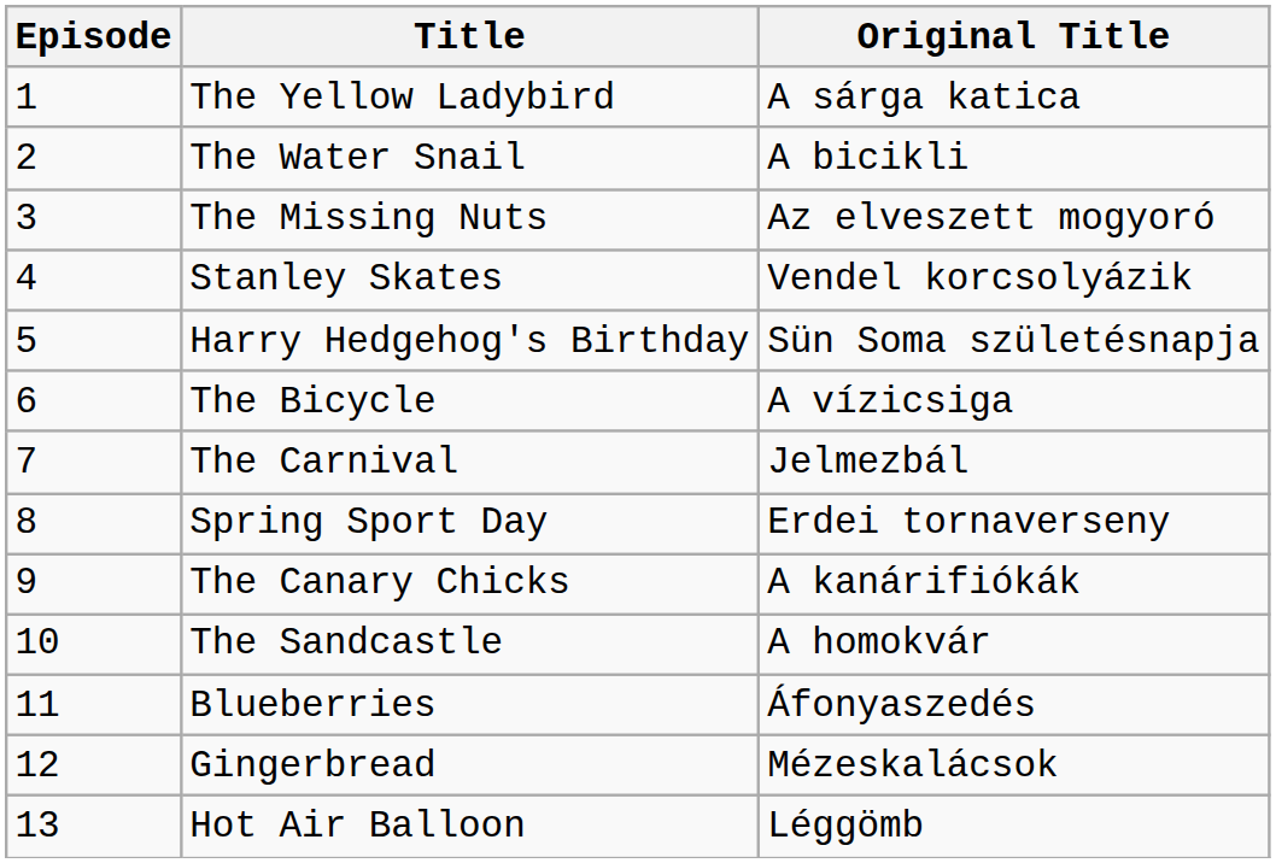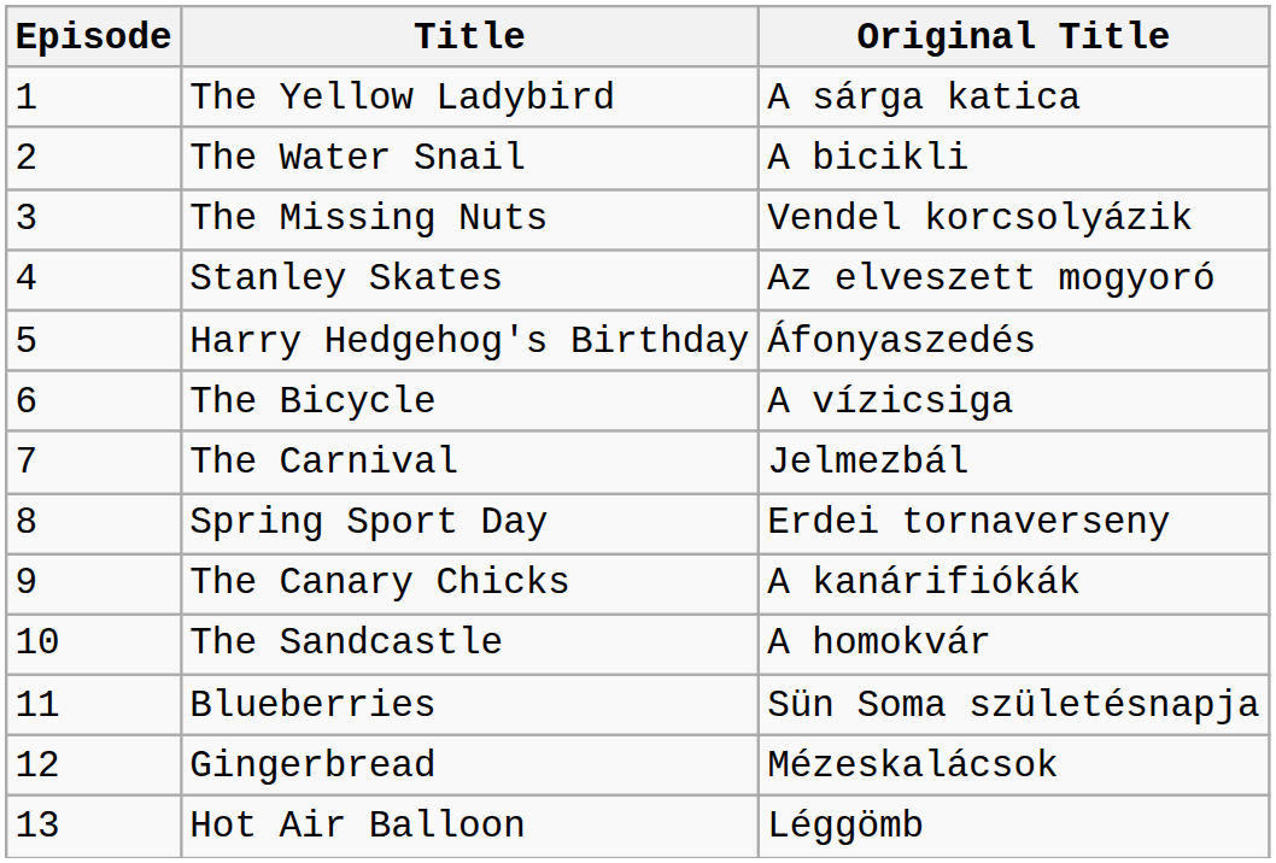 <table class="wikitable">
 <tr>
 <th>Episode</th>
 <th>Title</th>
 <th>Original Title</th>
 </tr>
 <tr>
 <td>1</td>
 <td>The Yellow Ladybird</td>
 <td>A sárga katica</td>
 </tr>
 <tr>
 <td>2</td>
 <td>The Water Snail</td>
 <td>A bicikli</td>
 </tr>
 <tr>
 <td>3</td>
 <td>The Missing Nuts</td>
-<td>Az elveszett mogyoró</td>
+<td>Vendel korcsolyázik</td>
 </tr>
 <tr>
 <td>4</td>
 <td>Stanley Skates</td>
-<td>Vendel korcsolyázik</td>
+<td>Az elveszett mogyoró</td>
 </tr>
 <tr>
 <td>5</td>
 <td>Harry Hedgehog's Birthday</td>
-<td>Sün Soma születésnapja</td>
+<td>Áfonyaszedés</td>
 </tr>
 <tr>
 <td>6</td>
 <td>The Bicycle</td>
 <td>A vízicsiga</td>
 </tr>
 <tr>
 <td>7</td>
 <td>The Carnival</td>
 <td>Jelmezbál</td>
 </tr>
 <tr>
 <td>8</td>
 <td>Spring Sport Day</td>
 <td>Erdei tornaverseny</td>
 </tr>
 <tr>
 <td>9</td>
 <td>The Canary Chicks</td>
 <td>A kanárifiókák</td>
 </tr>
 <tr>
 <td>10</td>
 <td>The Sandcastle</td>
 <td>A homokvár</td>
 </tr>
 <tr>
 <td>11</td>
 <td>Blueberries</td>
-<td>Áfonyaszedés</td>
+<td>Sün Soma születésnapja</td>
 </tr>
 <tr>
 <td>12</td>
 <td>Gingerbread</td>
 <td>Mézeskalácsok</td>
 </tr>
 <tr>
 <td>13</td>
 <td>Hot Air Balloon</td>
 <td>Léggömb</td>
 </tr>
 </table>
